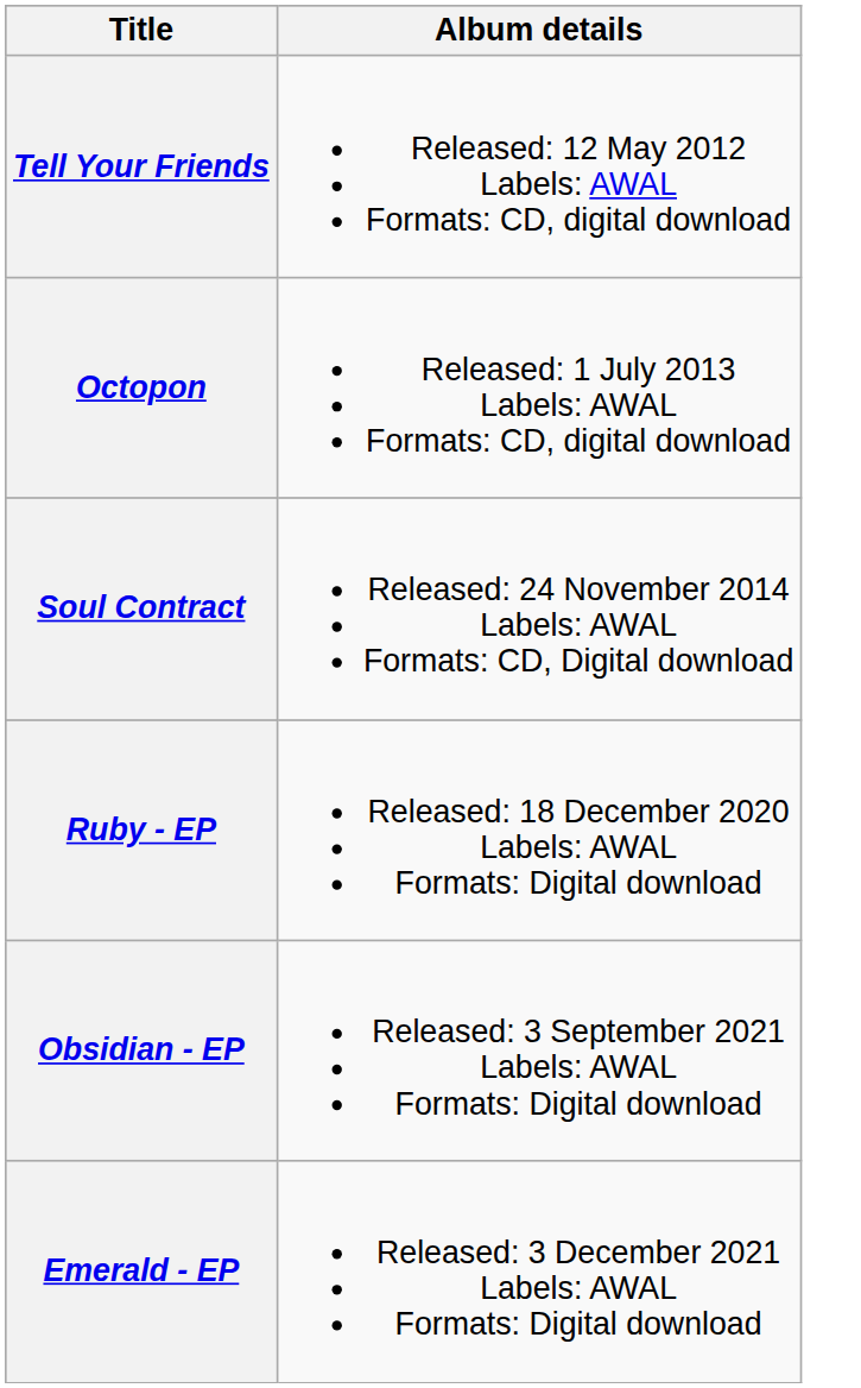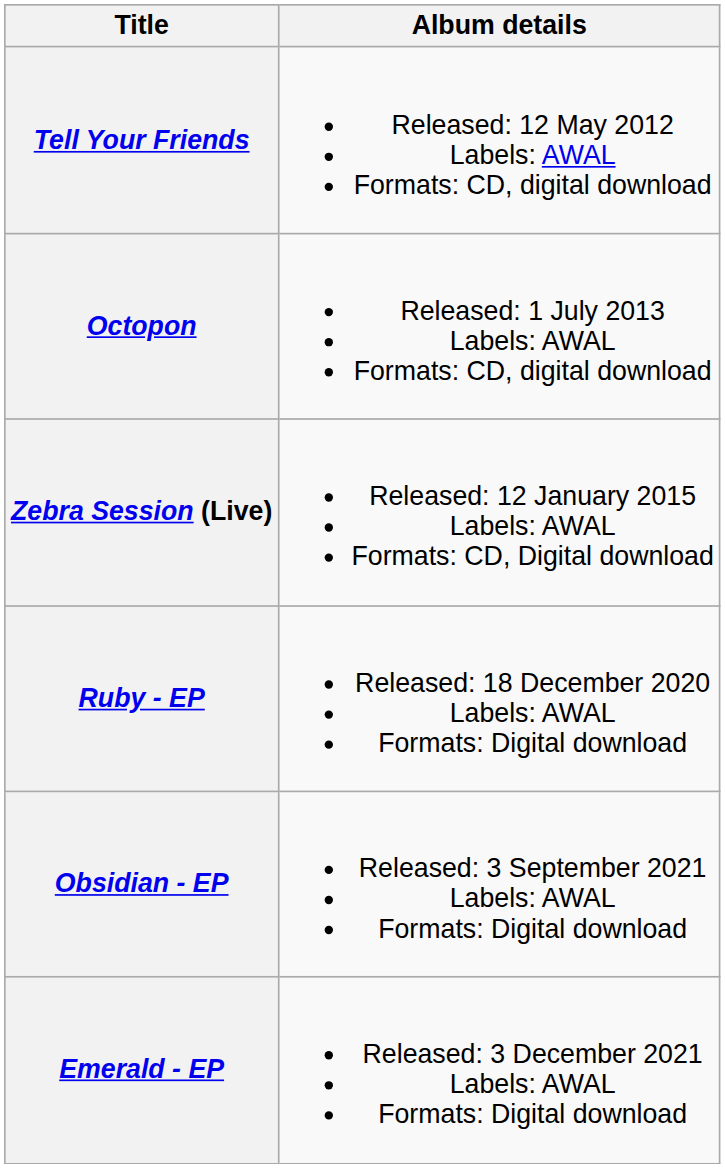 <table class="wikitable plainrowheaders" style="text-align:center;">
 <tr>
 <th scope="col">Title</th>
 <th scope="col">Album details</th>
 </tr>
 <tr>
 <th scope="row"><em><a href='#'>Tell Your Friends</a></em></th>
 <td><br><ul><li>Released: 12 May 2012</li><li>Labels: <a href='#'>AWAL</a></li><li>Formats: CD, digital download</li></ul></td>
 </tr>
 <tr>
 <th scope="row"><em><a href='#'>Octopon</a></em></th>
 <td><br><ul><li>Released: 1 July 2013</li><li>Labels: AWAL</li><li>Formats: CD, digital download</li></ul></td>
 </tr>
 <tr>
-<th scope="row"><em><a href='#'>Soul Contract</a></em></th>
-<td><br><ul><li>Released: 24 November 2014</li><li>Labels: AWAL</li><li>Formats: CD, Digital download</li></ul></td>
+<th scope="row"><em><a href='#'>Zebra Session</a></em> (Live)</th>
+<td><br><ul><li>Released: 12 January 2015</li><li>Labels: AWAL</li><li>Formats: CD, Digital download</li></ul></td>
 </tr>
 <tr>
 <th scope="row"><em><a href='#'>Ruby - EP</a></em></th>
 <td><br><ul><li>Released: 18 December 2020</li><li>Labels: AWAL</li><li>Formats: Digital download</li></ul></td>
 </tr>
 <tr>
 <th scope="row"><em><a href='#'>Obsidian - EP</a></em></th>
 <td><br><ul><li>Released: 3 September 2021</li><li>Labels: AWAL</li><li>Formats: Digital download</li></ul></td>
 </tr>
 <tr>
 <th scope="row"><em><a href='#'>Emerald - EP</a></em></th>
 <td><br><ul><li>Released: 3 December 2021</li><li>Labels: AWAL</li><li>Formats: Digital download</li></ul></td>
 </tr>
 </table>
